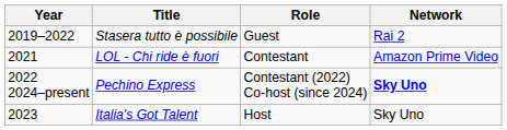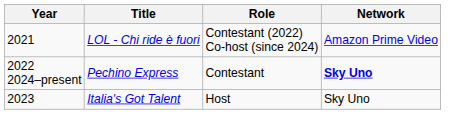 <table class="wikitable sortable">
 <tr>
 <th>Year</th>
 <th>Title</th>
 <th>Role</th>
 <th class="unsortable">Network</th>
 </tr>
 <tr>
-<td>2019–2022</td>
-<td><em>Stasera tutto è possibile</em></td>
-<td>Guest</td>
-<td><a href='#'>Rai 2</a></td>
-</tr>
-<tr>
 <td>2021</td>
 <td><em><a href='#'>LOL - Chi ride è fuori</a></em></td>
-<td>Contestant</td>
+<td>Contestant (2022)<br>Co-host (since 2024)</td>
 <td><a href='#'>Amazon Prime Video</a></td>
 </tr>
 <tr>
 <td>2022<br>2024–present</td>
 <td><em><a href='#'>Pechino Express</a></em></td>
-<td>Contestant (2022)<br>Co-host (since 2024)</td>
+<td>Contestant</td>
 <td><strong><a href='#'>Sky Uno</a></strong></td>
 </tr>
 <tr>
 <td>2023</td>
 <td><em><a href='#'>Italia's Got Talent</a></em></td>
 <td>Host</td>
 <td>Sky Uno</td>
 </tr>
 </table>
